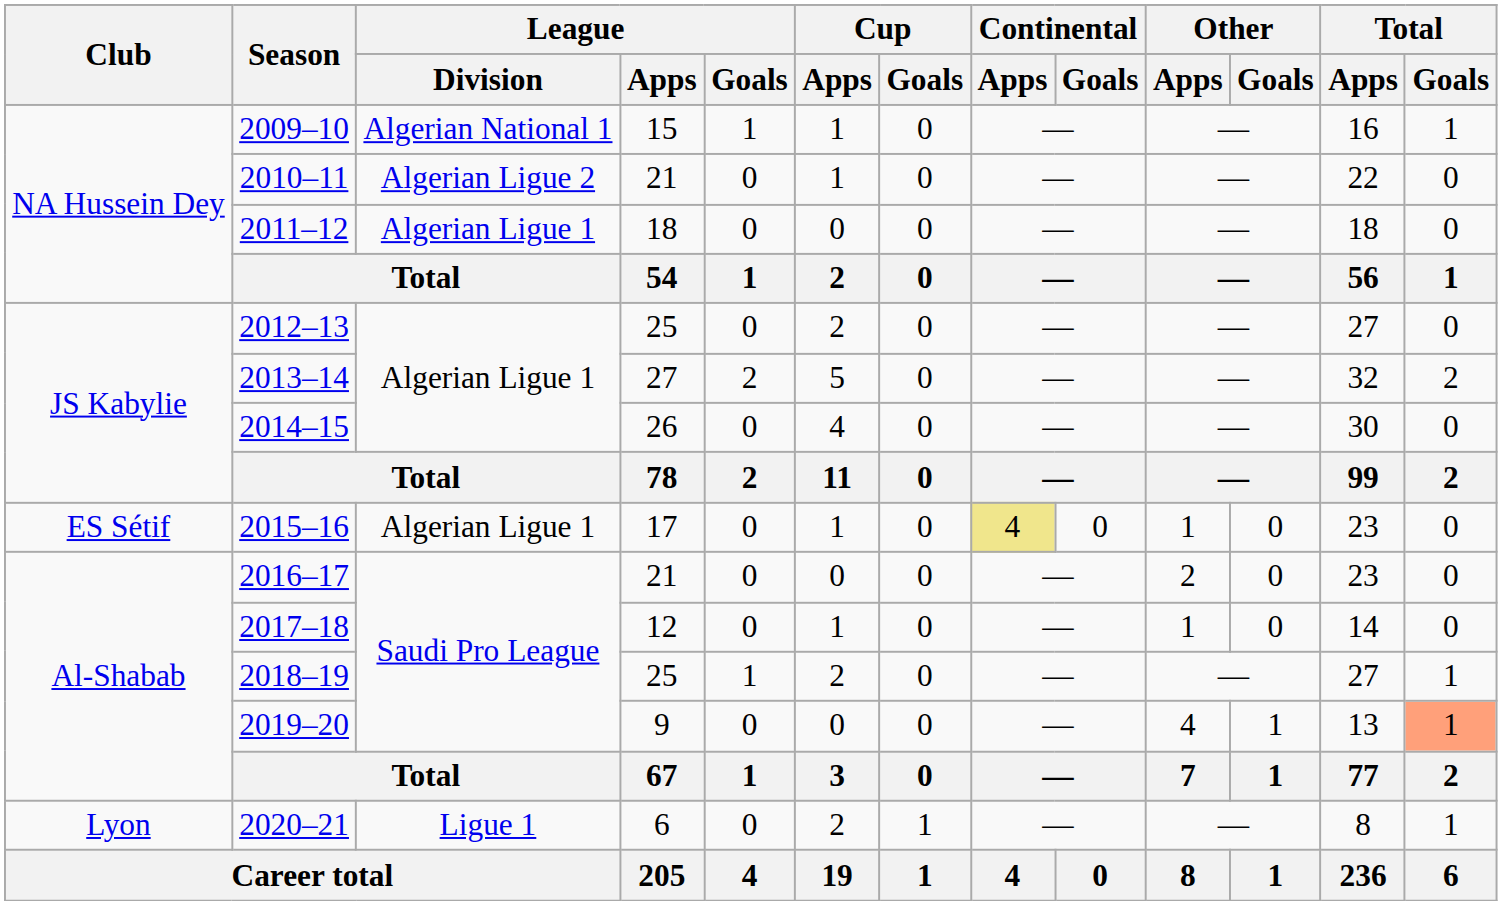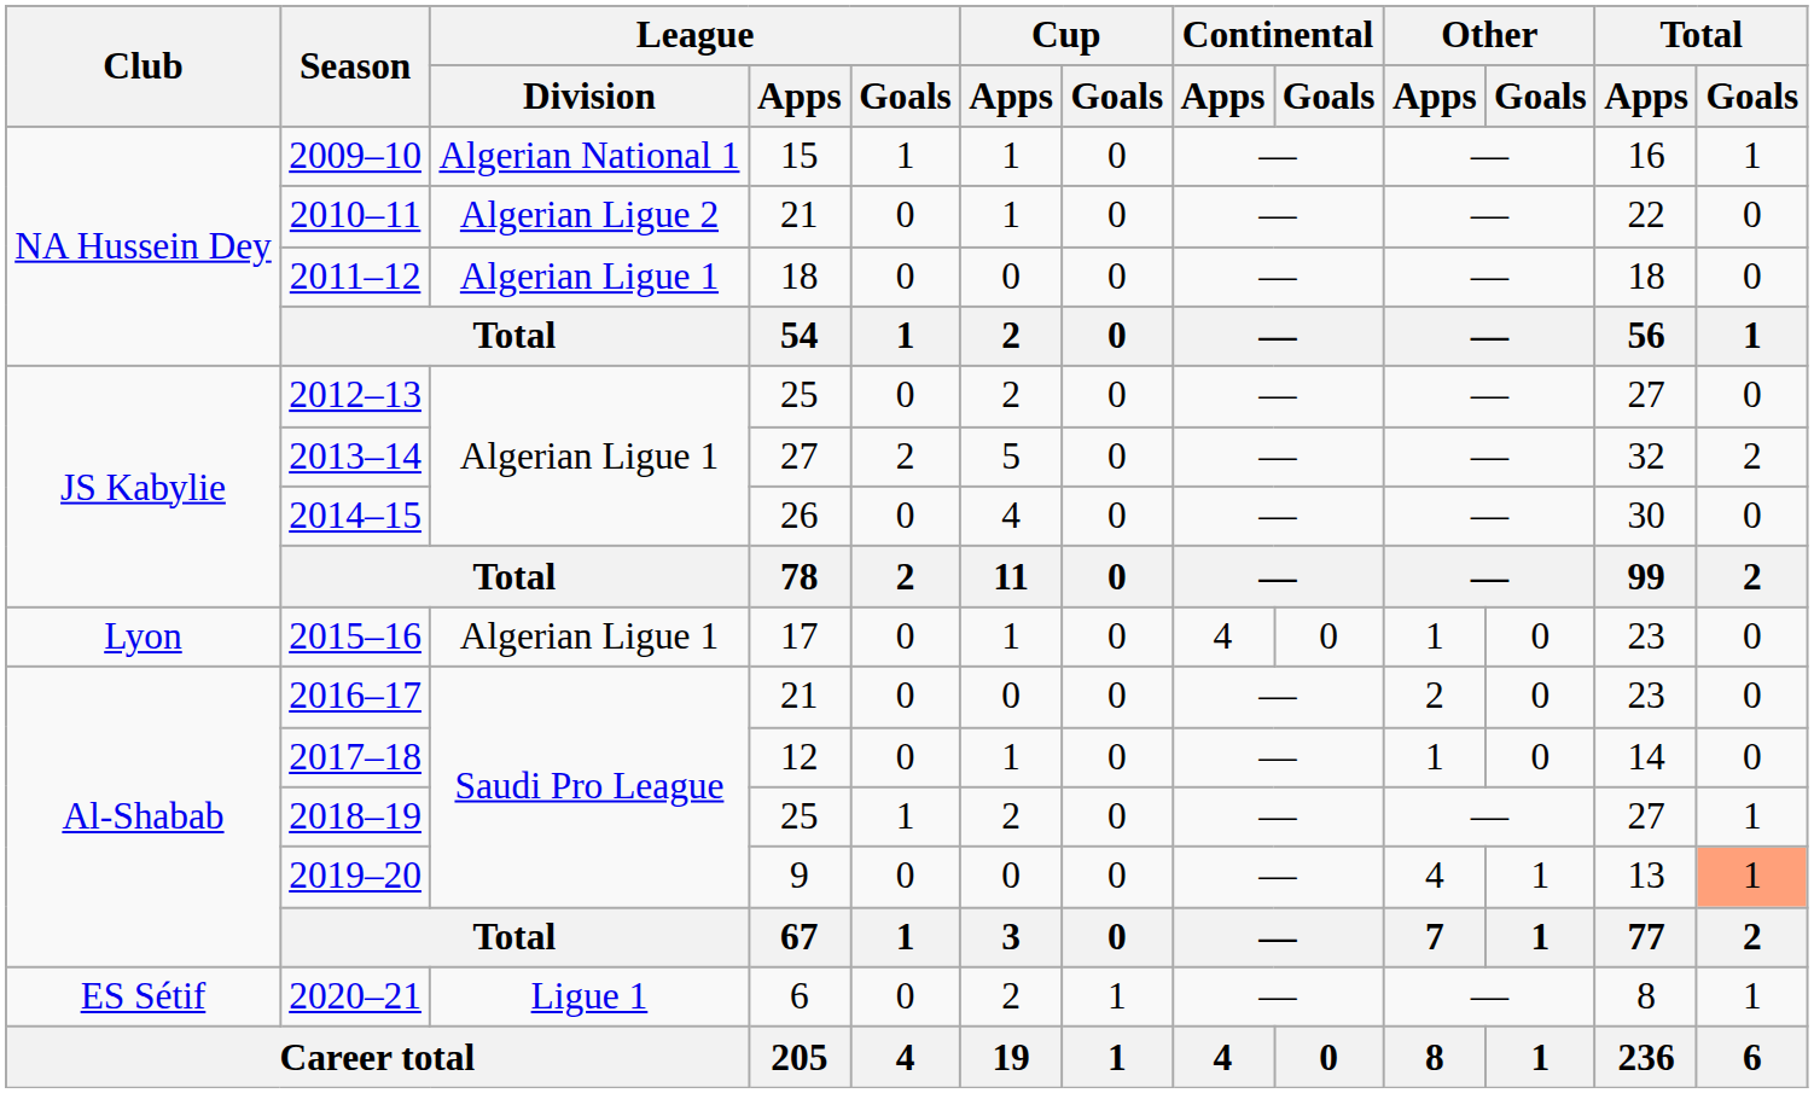 <table class="wikitable" style="text-align: center">
 <tr>
 <th rowspan="2">Club</th>
 <th rowspan="2">Season</th>
 <th colspan="3">League</th>
 <th colspan="2">Cup</th>
 <th colspan="2">Continental</th>
 <th colspan="2">Other</th>
 <th colspan="2">Total</th>
 </tr>
 <tr>
 <th>Division</th>
 <th>Apps</th>
 <th>Goals</th>
 <th>Apps</th>
 <th>Goals</th>
 <th>Apps</th>
 <th>Goals</th>
 <th>Apps</th>
 <th>Goals</th>
 <th>Apps</th>
 <th>Goals</th>
 </tr>
 <tr>
 <td rowspan="4"><a href='#'>NA Hussein Dey</a></td>
 <td><a href='#'>2009–10</a></td>
 <td><a href='#'>Algerian National 1</a></td>
 <td>15</td>
 <td>1</td>
 <td>1</td>
 <td>0</td>
 <td colspan="2">—</td>
 <td colspan="2">—</td>
 <td>16</td>
 <td>1</td>
 </tr>
 <tr>
 <td><a href='#'>2010–11</a></td>
 <td><a href='#'>Algerian Ligue 2</a></td>
 <td>21</td>
 <td>0</td>
 <td>1</td>
 <td>0</td>
 <td colspan="2">—</td>
 <td colspan="2">—</td>
 <td>22</td>
 <td>0</td>
 </tr>
 <tr>
 <td><a href='#'>2011–12</a></td>
 <td><a href='#'>Algerian Ligue 1</a></td>
 <td>18</td>
 <td>0</td>
 <td>0</td>
 <td>0</td>
 <td colspan="2">—</td>
 <td colspan="2">—</td>
 <td>18</td>
 <td>0</td>
 </tr>
 <tr>
 <th colspan="2">Total</th>
 <th>54</th>
 <th>1</th>
 <th>2</th>
 <th>0</th>
 <th colspan="2">—</th>
 <th colspan="2">—</th>
 <th>56</th>
 <th>1</th>
 </tr>
 <tr>
 <td rowspan="4"><a href='#'>JS Kabylie</a></td>
 <td><a href='#'>2012–13</a></td>
 <td rowspan="3">Algerian Ligue 1</td>
 <td>25</td>
 <td>0</td>
 <td>2</td>
 <td>0</td>
 <td colspan="2">—</td>
 <td colspan="2">—</td>
 <td>27</td>
 <td>0</td>
 </tr>
 <tr>
 <td><a href='#'>2013–14</a></td>
 <td>27</td>
 <td>2</td>
 <td>5</td>
 <td>0</td>
 <td colspan="2">—</td>
 <td colspan="2">—</td>
 <td>32</td>
 <td>2</td>
 </tr>
 <tr>
 <td><a href='#'>2014–15</a></td>
 <td>26</td>
 <td>0</td>
 <td>4</td>
 <td>0</td>
 <td colspan="2">—</td>
 <td colspan="2">—</td>
 <td>30</td>
 <td>0</td>
 </tr>
 <tr>
 <th colspan="2">Total</th>
 <th>78</th>
 <th>2</th>
 <th>11</th>
 <th>0</th>
 <th colspan="2">—</th>
 <th colspan="2">—</th>
 <th>99</th>
 <th>2</th>
 </tr>
 <tr>
-<td><a href='#'>ES Sétif</a></td>
+<td><a href='#'>Lyon</a></td>
 <td><a href='#'>2015–16</a></td>
 <td>Algerian Ligue 1</td>
 <td>17</td>
 <td>0</td>
 <td>1</td>
 <td>0</td>
-<td style="background: khaki;">4</td>
+<td>4</td>
 <td>0</td>
 <td>1</td>
 <td>0</td>
 <td>23</td>
 <td>0</td>
 </tr>
 <tr>
 <td rowspan="5"><a href='#'>Al-Shabab</a></td>
 <td><a href='#'>2016–17</a></td>
 <td rowspan="4"><a href='#'>Saudi Pro League</a></td>
 <td>21</td>
 <td>0</td>
 <td>0</td>
 <td>0</td>
 <td colspan="2">—</td>
 <td>2</td>
 <td>0</td>
 <td>23</td>
 <td>0</td>
 </tr>
 <tr>
 <td><a href='#'>2017–18</a></td>
 <td>12</td>
 <td>0</td>
 <td>1</td>
 <td>0</td>
 <td colspan="2">—</td>
 <td>1</td>
 <td>0</td>
 <td>14</td>
 <td>0</td>
 </tr>
 <tr>
 <td><a href='#'>2018–19</a></td>
 <td>25</td>
 <td>1</td>
 <td>2</td>
 <td>0</td>
 <td colspan="2">—</td>
 <td colspan="2">—</td>
 <td>27</td>
 <td>1</td>
 </tr>
 <tr>
 <td><a href='#'>2019–20</a></td>
 <td>9</td>
 <td>0</td>
 <td>0</td>
 <td>0</td>
 <td colspan="2">—</td>
 <td>4</td>
 <td>1</td>
 <td>13</td>
 <td style="background: lightsalmon;">1</td>
 </tr>
 <tr>
 <th colspan="2">Total</th>
 <th>67</th>
 <th>1</th>
 <th>3</th>
 <th>0</th>
 <th colspan="2">—</th>
 <th>7</th>
 <th>1</th>
 <th>77</th>
 <th>2</th>
 </tr>
 <tr>
-<td><a href='#'>Lyon</a></td>
+<td><a href='#'>ES Sétif</a></td>
 <td><a href='#'>2020–21</a></td>
 <td><a href='#'>Ligue 1</a></td>
 <td>6</td>
 <td>0</td>
 <td>2</td>
 <td>1</td>
 <td colspan="2">—</td>
 <td colspan="2">—</td>
 <td>8</td>
 <td>1</td>
 </tr>
 <tr>
 <th colspan="3">Career total</th>
 <th>205</th>
 <th>4</th>
 <th>19</th>
 <th>1</th>
 <th>4</th>
 <th>0</th>
 <th>8</th>
 <th>1</th>
 <th>236</th>
 <th>6</th>
 </tr>
 </table>
